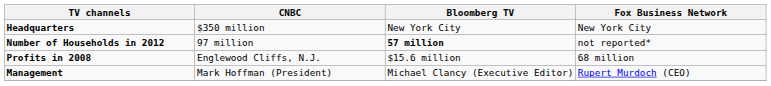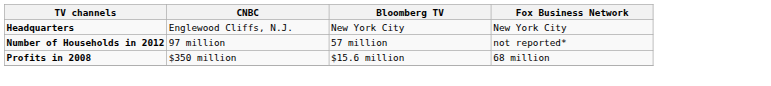 <table class="wikitable">
 <tr>
 <th width="25%">TV channels</th>
 <th width="25%">CNBC</th>
 <th width="25%">Bloomberg TV</th>
 <th width="25%">Fox Business Network</th>
 </tr>
 <tr>
 <td><strong>Headquarters</strong></td>
-<td>$350 million</td>
+<td>Englewood Cliffs, N.J.</td>
 <td>New York City</td>
 <td>New York City</td>
 </tr>
 <tr>
 <td><strong>Number of Households in 2012</strong></td>
 <td>97 million</td>
-<td><strong>57 million</strong></td>
+<td>57 million</td>
 <td>not reported*</td>
 </tr>
 <tr>
 <td><strong>Profits in 2008</strong></td>
-<td>Englewood Cliffs, N.J.</td>
+<td>$350 million</td>
 <td>$15.6 million</td>
 <td>68 million</td>
 </tr>
 <tr>
-<td><strong>Management</strong></td>
-<td>Mark Hoffman (President)</td>
-<td>Michael Clancy (Executive Editor)</td>
-<td><a href='#'>Rupert Murdoch</a> (CEO)</td>
-</tr>
-<tr>
 </tr>
 </table>
